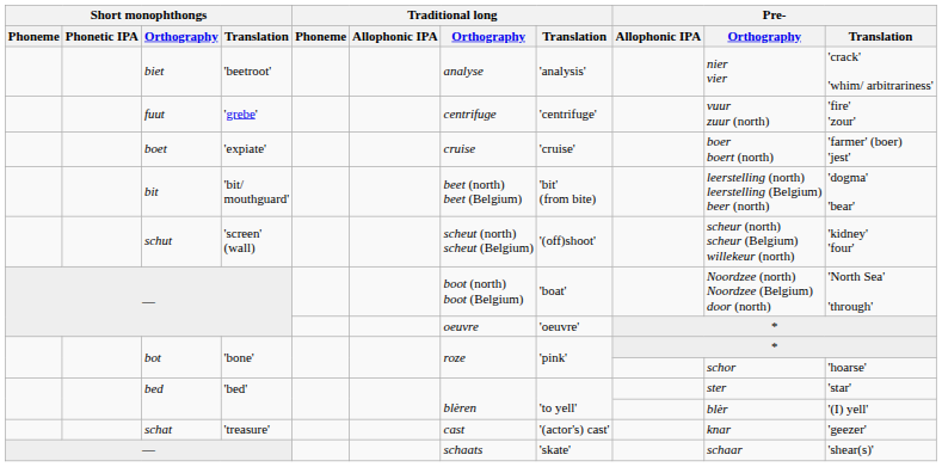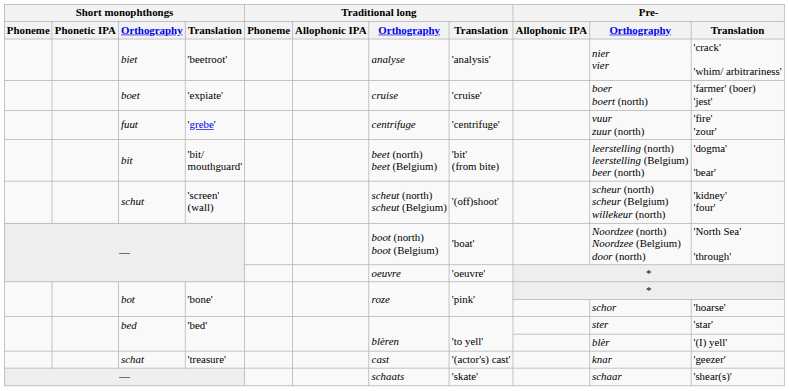 <table class="wikitable">
 <tr>
 <th colspan='4'>Short monophthongs</th>
 <th colspan='4'>Traditional long</th>
 <th colspan='3'>Pre-</th>
 </tr>
 <tr>
 <th>Phoneme</th>
 <th>Phonetic IPA</th>
 <th><a href='#'>Orthography</a></th>
 <th>Translation</th>
 <th>Phoneme</th>
 <th>Allophonic IPA</th>
 <th><a href='#'>Orthography</a></th>
 <th>Translation</th>
 <th>Allophonic IPA</th>
 <th><a href='#'>Orthography</a></th>
 <th>Translation</th>
 </tr>
 <tr>
 <td></td>
 <td></td>
 <td><em>biet</em></td>
 <td>'beetroot'</td>
 <td></td>
 <td></td>
 <td><em>analyse</em></td>
 <td>'analysis'</td>
 <td><br></td>
 <td><em>nier</em><br><em>vier</em></td>
 <td>'crack'<br><br>'whim/ arbitrariness'</td>
 </tr>
 <tr>
 <td></td>
 <td></td>
+<td><em>boet</em></td>
+<td>'expiate'</td>
+<td></td>
+<td></td>
+<td><em>cruise</em></td>
+<td>'cruise'</td>
+<td><br></td>
+<td><em>boer</em><br><em>boert</em> (north)</td>
+<td>'farmer' (boer)<br>'jest'</td>
+</tr>
+<tr>
+<td></td>
+<td></td>
 <td><em>fuut</em></td>
 <td>'<a href='#'>grebe</a>'</td>
 <td></td>
 <td></td>
 <td><em>centrifuge</em></td>
 <td>'centrifuge'</td>
 <td><br></td>
 <td><em>vuur</em><br><em>zuur</em> (north)</td>
 <td>'fire'<br>'zour'</td>
-</tr>
-<tr>
-<td></td>
-<td></td>
-<td><em>boet</em></td>
-<td>'expiate'</td>
-<td></td>
-<td></td>
-<td><em>cruise</em></td>
-<td>'cruise'</td>
-<td><br></td>
-<td><em>boer</em><br><em>boert</em> (north)</td>
-<td>'farmer' (boer)<br>'jest'</td>
 </tr>
 <tr>
 <td></td>
 <td></td>
 <td><em>bit</em></td>
 <td>'bit/<br>mouthguard'</td>
 <td></td>
 <td><br></td>
 <td><em>beet</em> (north)<br><em>beet</em> (Belgium)</td>
 <td>'bit' <br>(from bite)</td>
 <td><br><br></td>
 <td><em>leerstelling</em> (north)<br><em>leerstelling</em> (Belgium)<br><em>beer</em> (north)</td>
 <td>'dogma'<br><br>'bear'</td>
 </tr>
 <tr>
 <td></td>
 <td></td>
 <td><em>schut</em></td>
 <td>'screen' <br>(wall)</td>
 <td></td>
 <td><br></td>
 <td><em>scheut</em> (north)<br><em>scheut</em> (Belgium)</td>
 <td>'(off)shoot'</td>
 <td><br><br></td>
 <td><em>scheur</em> (north)<br><em>scheur</em> (Belgium)<br><em>willekeur</em> (north)</td>
 <td>'kidney'<br>'four'</td>
 </tr>
 <tr>
 <td rowspan='2' colspan='4' bgcolor="#EEEEEE" style="text-align: center;">—</td>
 <td></td>
 <td><br></td>
 <td><em>boot</em> (north)<br><em>boot</em> (Belgium)</td>
 <td>'boat'</td>
 <td><br><br></td>
 <td><em>Noordzee</em> (north)<br><em>Noordzee</em> (Belgium) <br><em>door</em> (north)</td>
 <td>'North Sea'<br><br>'through'</td>
 </tr>
 <tr>
 <td></td>
 <td></td>
 <td><em>oeuvre</em></td>
 <td>'oeuvre'</td>
 <td colspan='3' bgcolor="#EEEEEE"style="text-align: center">*</td>
 </tr>
 <tr>
 <td rowspan='2'></td>
 <td rowspan='2'></td>
 <td rowspan='2'><em>bot</em></td>
 <td rowspan='2'>'bone'</td>
 <td rowspan='2'></td>
 <td rowspan='2'></td>
 <td rowspan='2'><em>roze</em></td>
 <td rowspan='2'>'pink'</td>
 <td colspan='3' bgcolor="#EEEEEE" style="text-align: center">*</td>
 </tr>
 <tr>
 <td></td>
 <td><em>schor</em></td>
 <td>'hoarse'</td>
 </tr>
 <tr>
 <td style="border-bottom: none;"></td>
 <td style="border-bottom: none;"></td>
 <td style="border-bottom: none;"><em>bed</em></td>
 <td style="border-bottom: none;">'bed'</td>
 <td style="border-bottom: none;"></td>
 <td style="border-bottom: none;"></td>
 <td style="border-bottom: none;"></td>
 <td style="border-bottom: none;"></td>
 <td></td>
 <td><em>ster</em></td>
 <td>'star'</td>
 </tr>
 <tr>
 <td style="border-top: none;"></td>
 <td style="border-top: none;"></td>
 <td style="border-top: none;"></td>
 <td style="border-top: none;"></td>
 <td style="border-top: none;"></td>
 <td style="border-top: none;"></td>
 <td style="border-top: none;"><em>blèren</em></td>
 <td style="border-top: none;">'to yell'</td>
 <td></td>
 <td><em>blèr</em></td>
 <td>'(I) yell'</td>
 </tr>
 <tr>
 <td></td>
 <td></td>
 <td><em>schat</em></td>
 <td>'treasure'</td>
 <td></td>
 <td></td>
 <td><em> cast</em></td>
 <td>'(actor's) cast'</td>
 <td></td>
 <td><em>knar</em></td>
 <td>'geezer'</td>
 </tr>
 <tr>
 <td colspan='4' bgcolor="#EEEEEE" style="text-align: center;">—</td>
 <td></td>
 <td></td>
 <td><em>schaats</em></td>
 <td>'skate'</td>
 <td></td>
 <td><em>schaar</em></td>
 <td>'shear(s)'</td>
 </tr>
 </table>
